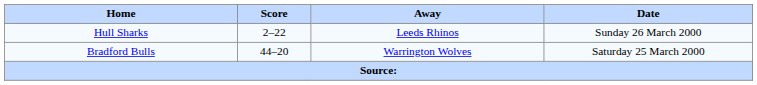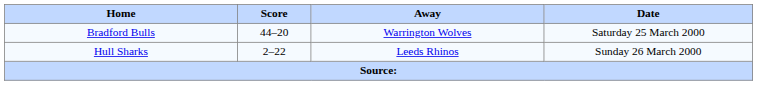 <table border=1 style="border-collapse:collapse; font-size:90%; text-align:center;" cellpadding=3 cellspacing=0 width=75%>
 <tr bgcolor=#C1D8FF>
 <th scope=col width=19%>Home</th>
 <th scope=col width=6%>Score</th>
 <th scope=col width=19%>Away</th>
 <th scope=col width=17%>Date</th>
 </tr>
 <tr bgcolor=#F5FAFF>
+<td><a href='#'>Bradford Bulls</a></td>
+<td>44–20</td>
+<td><a href='#'>Warrington Wolves</a></td>
+<td>Saturday 25 March 2000</td>
+</tr>
+<tr bgcolor=#F5FAFF>
 <td><a href='#'>Hull Sharks</a></td>
 <td>2–22</td>
 <td><a href='#'>Leeds Rhinos</a></td>
 <td>Sunday 26 March 2000</td>
 </tr>
-<tr bgcolor=#F5FAFF>
-<td><a href='#'>Bradford Bulls</a></td>
-<td>44–20</td>
-<td><a href='#'>Warrington Wolves</a></td>
-<td>Saturday 25 March 2000</td>
-</tr>
 <tr style="background:#c1d8ff;">
 <th colspan=4>Source:</th>
 </tr>
 </table>
